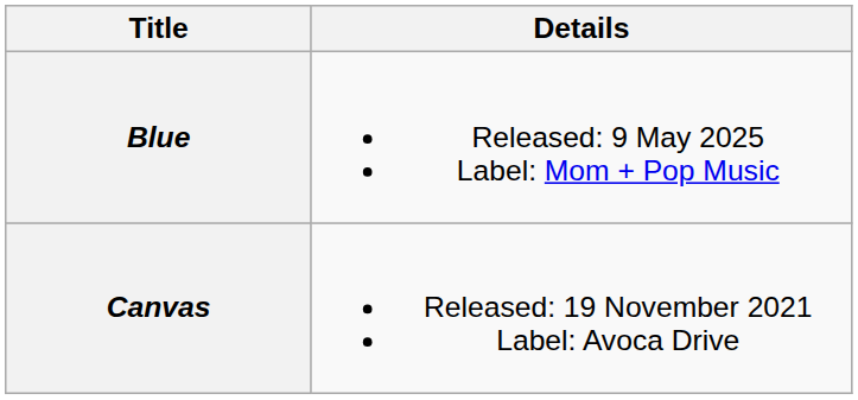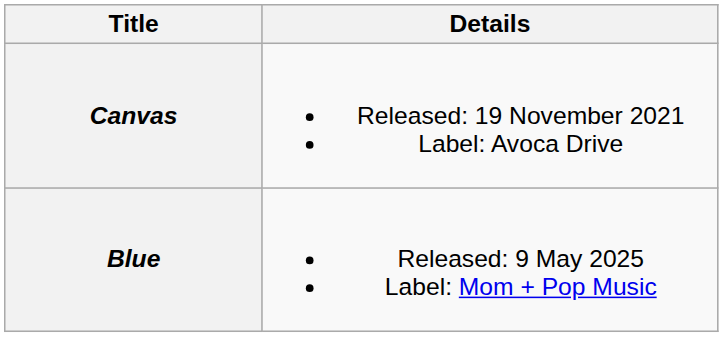 <table class="wikitable plainrowheaders" style="text-align:center;">
 <tr>
 <th scope="col" style="width:10em;">Title</th>
 <th scope="col" style="width:18em;">Details</th>
 </tr>
 <tr>
+<th scope="row"><em>Canvas</em></th>
+<td><br><ul><li>Released: 19 November 2021</li><li>Label: Avoca Drive</li></ul></td>
+</tr>
+<tr>
 <th scope="row"><em>Blue</em></th>
 <td><br><ul><li>Released: 9 May 2025</li><li>Label: <a href='#'>Mom + Pop Music</a></li></ul></td>
 </tr>
-<tr>
-<th scope="row"><em>Canvas</em></th>
-<td><br><ul><li>Released: 19 November 2021</li><li>Label: Avoca Drive</li></ul></td>
-</tr>
 </table>
